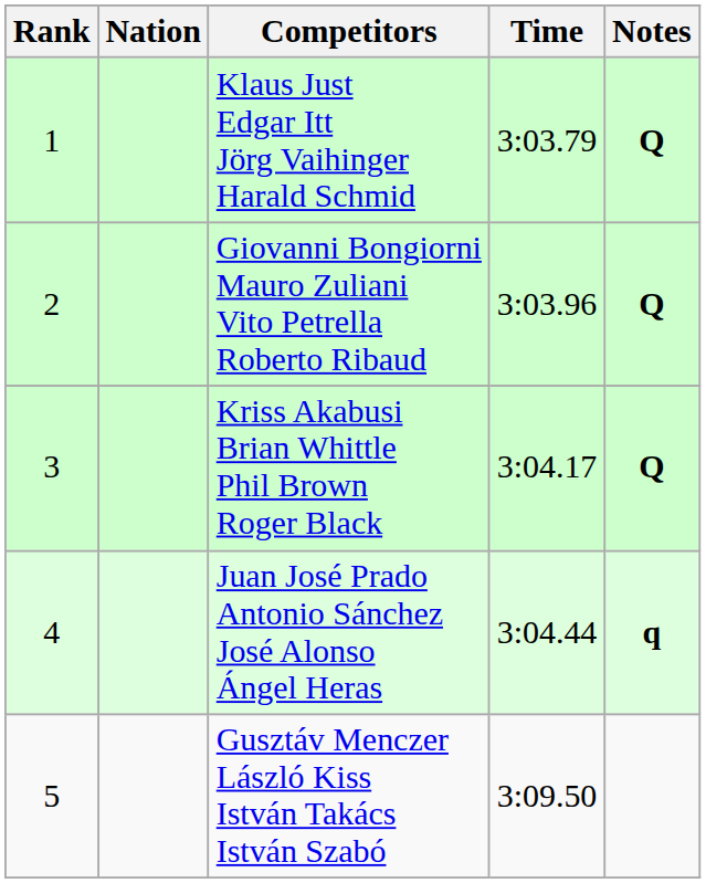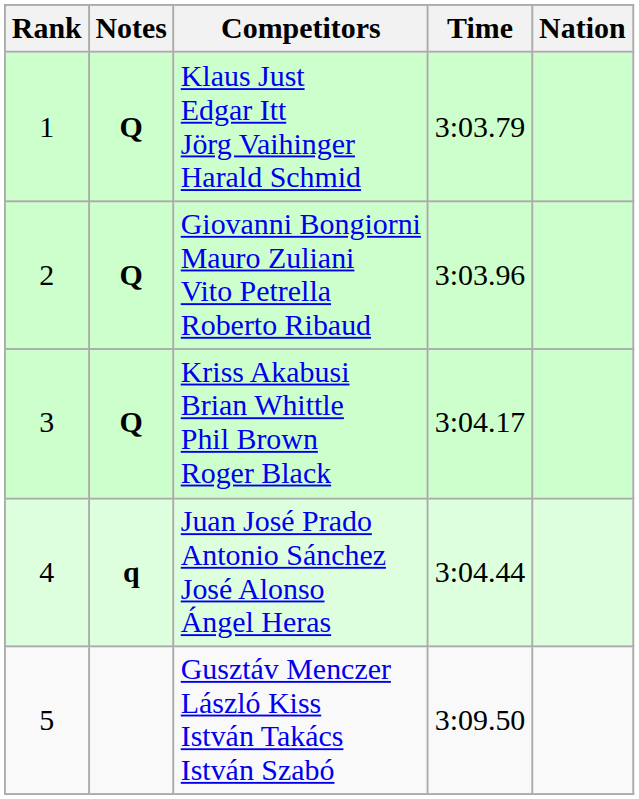 <table class="wikitable sortable" style="text-align:center">
 <tr>
 <th>Rank</th>
-<th>Nation</th>
+<th>Notes</th>
 <th>Competitors</th>
 <th>Time</th>
-<th>Notes</th>
+<th>Nation</th>
 </tr>
 <tr bgcolor=ccffcc>
 <td>1</td>
-<td align=left></td>
+<td><strong>Q</strong></td>
 <td align=left><a href='#'>Klaus Just</a><br><a href='#'>Edgar Itt</a><br><a href='#'>Jörg Vaihinger</a><br><a href='#'>Harald Schmid</a></td>
 <td>3:03.79</td>
-<td><strong>Q</strong></td>
+<td align=left></td>
 </tr>
 <tr bgcolor=ccffcc>
 <td>2</td>
-<td align=left></td>
+<td><strong>Q</strong></td>
 <td align=left><a href='#'>Giovanni Bongiorni</a><br><a href='#'>Mauro Zuliani</a><br><a href='#'>Vito Petrella</a><br><a href='#'>Roberto Ribaud</a></td>
 <td>3:03.96</td>
-<td><strong>Q</strong></td>
+<td align=left></td>
 </tr>
 <tr bgcolor=ccffcc>
 <td>3</td>
-<td align=left></td>
+<td><strong>Q</strong></td>
 <td align=left><a href='#'>Kriss Akabusi</a><br><a href='#'>Brian Whittle</a><br><a href='#'>Phil Brown</a><br><a href='#'>Roger Black</a></td>
 <td>3:04.17</td>
-<td><strong>Q</strong></td>
+<td align=left></td>
 </tr>
 <tr bgcolor=ddffdd>
 <td>4</td>
-<td align=left></td>
+<td><strong>q</strong></td>
 <td align=left><a href='#'>Juan José Prado</a><br><a href='#'>Antonio Sánchez</a><br><a href='#'>José Alonso</a><br><a href='#'>Ángel Heras</a></td>
 <td>3:04.44</td>
-<td><strong>q</strong></td>
+<td align=left></td>
 </tr>
 <tr>
 <td>5</td>
-<td align=left></td>
+<td></td>
 <td align=left><a href='#'>Gusztáv Menczer</a><br><a href='#'>László Kiss</a><br><a href='#'>István Takács</a><br><a href='#'>István Szabó</a></td>
 <td>3:09.50</td>
-<td></td>
+<td align=left></td>
 </tr>
 </table>
